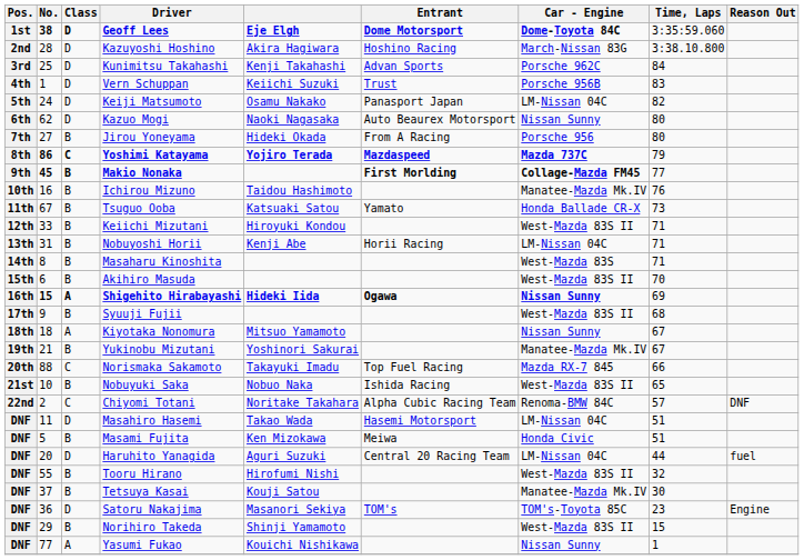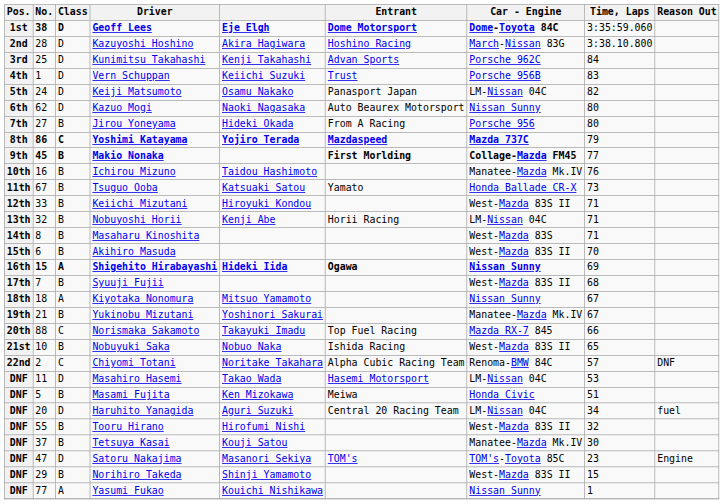 <table class="wikitable" style="font-size: 95%">
 <tr>
 <th>Pos.</th>
 <th>No.</th>
 <th>Class</th>
 <th>Driver</th>
 <th></th>
 <th>Entrant</th>
 <th>Car - Engine</th>
 <th>Time, Laps</th>
 <th>Reason Out</th>
 </tr>
 <tr>
 <th><strong>1st</strong></th>
 <td><strong>38</strong></td>
 <td><strong>D</strong></td>
 <td><strong> <a href='#'>Geoff Lees</a></strong></td>
 <td><strong> <a href='#'>Eje Elgh</a></strong></td>
 <td><strong><a href='#'>Dome Motorsport</a></strong></td>
 <td><strong><a href='#'>Dome</a>-<a href='#'>Toyota</a> 84C</strong></td>
 <td>3:35:59.060</td>
 <td></td>
 </tr>
 <tr>
 <th>2nd</th>
 <td>28</td>
 <td>D</td>
 <td> <a href='#'>Kazuyoshi Hoshino</a></td>
 <td> <a href='#'>Akira Hagiwara</a></td>
 <td><a href='#'>Hoshino Racing</a></td>
 <td><a href='#'>March</a>-<a href='#'>Nissan</a> 83G</td>
 <td>3:38.10.800</td>
 <td></td>
 </tr>
 <tr>
 <th>3rd</th>
 <td>25</td>
 <td>D</td>
 <td> <a href='#'>Kunimitsu Takahashi</a></td>
 <td> <a href='#'>Kenji Takahashi</a></td>
 <td><a href='#'>Advan Sports</a> </td>
 <td><a href='#'>Porsche 962C</a></td>
 <td>84</td>
 <td></td>
 </tr>
 <tr>
 <th>4th</th>
 <td>1</td>
 <td>D</td>
 <td> <a href='#'>Vern Schuppan</a></td>
 <td> <a href='#'>Keiichi Suzuki</a></td>
 <td><a href='#'>Trust</a> </td>
 <td><a href='#'>Porsche 956B</a></td>
 <td>83</td>
 <td></td>
 </tr>
 <tr>
 <th>5th</th>
 <td>24</td>
 <td>D</td>
 <td> <a href='#'>Keiji Matsumoto</a></td>
 <td> <a href='#'>Osamu Nakako</a></td>
 <td>Panasport Japan</td>
 <td>LM-<a href='#'>Nissan</a> 04C</td>
 <td>82</td>
 <td></td>
 </tr>
 <tr>
 <th>6th</th>
 <td>62</td>
 <td>D</td>
 <td> <a href='#'>Kazuo Mogi</a></td>
 <td> <a href='#'>Naoki Nagasaka</a></td>
 <td>Auto Beaurex Motorsport</td>
 <td><a href='#'>Nissan Sunny</a></td>
 <td>80</td>
 <td></td>
 </tr>
 <tr>
 <th>7th</th>
 <td>27</td>
 <td>B</td>
 <td> <a href='#'>Jirou Yoneyama</a></td>
 <td> <a href='#'>Hideki Okada</a></td>
 <td>From A Racing</td>
 <td><a href='#'>Porsche 956</a></td>
 <td>80</td>
 <td></td>
 </tr>
 <tr>
 <th><strong>8th</strong></th>
 <td><strong>86</strong></td>
 <td><strong>C</strong></td>
 <td><strong> <a href='#'>Yoshimi Katayama</a></strong></td>
 <td><strong> <a href='#'>Yojiro Terada</a></strong></td>
 <td><strong><a href='#'>Mazdaspeed</a></strong></td>
 <td><strong><a href='#'>Mazda 737C</a></strong></td>
 <td>79</td>
 <td></td>
 </tr>
 <tr>
 <th><strong>9th</strong></th>
 <td><strong>45</strong></td>
 <td><strong>B</strong></td>
 <td><strong> <a href='#'>Makio Nonaka</a></strong></td>
 <td></td>
 <td><strong>First Morlding</strong></td>
 <td><strong>Collage-<a href='#'>Mazda</a> FM45</strong></td>
 <td>77</td>
 <td></td>
 </tr>
 <tr>
 <th>10th</th>
 <td>16</td>
 <td>B</td>
 <td> <a href='#'>Ichirou Mizuno</a></td>
 <td> <a href='#'>Taidou Hashimoto</a></td>
 <td></td>
 <td>Manatee-<a href='#'>Mazda</a> Mk.IV</td>
 <td>76</td>
 <td></td>
 </tr>
 <tr>
 <th>11th</th>
 <td>67</td>
 <td>B</td>
 <td> <a href='#'>Tsuguo Ooba</a></td>
 <td> <a href='#'>Katsuaki Satou</a></td>
 <td>Yamato</td>
 <td><a href='#'>Honda Ballade CR-X</a></td>
 <td>73</td>
 <td></td>
 </tr>
 <tr>
 <th>12th</th>
 <td>33</td>
 <td>B</td>
 <td> <a href='#'>Keiichi Mizutani</a></td>
 <td> <a href='#'>Hiroyuki Kondou</a></td>
 <td></td>
 <td>West-<a href='#'>Mazda</a> 83S II</td>
 <td>71</td>
 <td></td>
 </tr>
 <tr>
 <th>13th</th>
-<td>31</td>
+<td>32</td>
 <td>B</td>
 <td> <a href='#'>Nobuyoshi Horii</a></td>
 <td> <a href='#'>Kenji Abe</a></td>
 <td>Horii Racing</td>
 <td>LM-<a href='#'>Nissan</a> 04C</td>
 <td>71</td>
 <td></td>
 </tr>
 <tr>
 <th>14th</th>
 <td>8</td>
 <td>B</td>
 <td> <a href='#'>Masaharu Kinoshita</a></td>
 <td></td>
 <td></td>
 <td>West-<a href='#'>Mazda</a> 83S</td>
 <td>71</td>
 <td></td>
 </tr>
 <tr>
 <th>15th</th>
 <td>6</td>
 <td>B</td>
 <td> <a href='#'>Akihiro Masuda</a></td>
 <td></td>
 <td></td>
 <td>West-<a href='#'>Mazda</a> 83S II</td>
 <td>70</td>
 <td></td>
 </tr>
 <tr>
 <th><strong>16th</strong></th>
 <td><strong>15</strong></td>
 <td><strong>A</strong></td>
 <td><strong> <a href='#'>Shigehito Hirabayashi</a></strong></td>
 <td><strong> <a href='#'>Hideki Iida</a></strong></td>
 <td><strong>Ogawa</strong></td>
 <td><strong><a href='#'>Nissan Sunny</a></strong></td>
 <td>69</td>
 <td></td>
 </tr>
 <tr>
 <th>17th</th>
-<td>9</td>
+<td>7</td>
 <td>B</td>
 <td> <a href='#'>Syuuji Fujii</a></td>
 <td></td>
 <td></td>
 <td>West-<a href='#'>Mazda</a> 83S II</td>
 <td>68</td>
 <td></td>
 </tr>
 <tr>
 <th>18th</th>
 <td>18</td>
 <td>A</td>
 <td> <a href='#'>Kiyotaka Nonomura</a></td>
 <td> <a href='#'>Mitsuo Yamamoto</a></td>
 <td></td>
 <td><a href='#'>Nissan Sunny</a></td>
 <td>67</td>
 <td></td>
 </tr>
 <tr>
 <th>19th</th>
 <td>21</td>
 <td>B</td>
 <td> <a href='#'>Yukinobu Mizutani</a></td>
 <td> <a href='#'>Yoshinori Sakurai</a></td>
 <td></td>
 <td>Manatee-<a href='#'>Mazda</a> Mk.IV</td>
 <td>67</td>
 <td></td>
 </tr>
 <tr>
 <th>20th</th>
 <td>88</td>
 <td>C</td>
 <td> <a href='#'>Norismaka Sakamoto</a></td>
 <td> <a href='#'>Takayuki Imadu</a></td>
 <td>Top Fuel Racing</td>
 <td><a href='#'>Mazda RX-7</a> 845</td>
 <td>66</td>
 <td></td>
 </tr>
 <tr>
 <th>21st</th>
 <td>10</td>
 <td>B</td>
 <td> <a href='#'>Nobuyuki Saka</a></td>
 <td> <a href='#'>Nobuo Naka</a></td>
 <td>Ishida Racing</td>
 <td>West-<a href='#'>Mazda</a> 83S II</td>
 <td>65</td>
 <td></td>
 </tr>
 <tr>
 <th>22nd</th>
 <td>2</td>
 <td>C</td>
 <td> <a href='#'>Chiyomi Totani</a></td>
 <td> <a href='#'>Noritake Takahara</a></td>
 <td>Alpha Cubic Racing Team</td>
 <td>Renoma-<a href='#'>BMW</a> 84C</td>
 <td>57</td>
 <td>DNF</td>
 </tr>
 <tr>
 <th>DNF</th>
 <td>11</td>
 <td>D</td>
 <td> <a href='#'>Masahiro Hasemi</a></td>
 <td> <a href='#'>Takao Wada</a></td>
 <td><a href='#'>Hasemi Motorsport</a></td>
 <td>LM-<a href='#'>Nissan</a> 04C</td>
-<td>51</td>
+<td>53</td>
 <td></td>
 </tr>
 <tr>
 <th>DNF</th>
 <td>5</td>
 <td>B</td>
 <td> <a href='#'>Masami Fujita</a></td>
 <td> <a href='#'>Ken Mizokawa</a></td>
 <td>Meiwa</td>
 <td><a href='#'>Honda Civic</a></td>
 <td>51</td>
 <td></td>
 </tr>
 <tr>
 <th>DNF</th>
 <td>20</td>
 <td>D</td>
 <td> <a href='#'>Haruhito Yanagida</a></td>
 <td> <a href='#'>Aguri Suzuki</a></td>
 <td>Central 20 Racing Team</td>
 <td>LM-<a href='#'>Nissan</a> 04C</td>
-<td>44</td>
+<td>34</td>
 <td>fuel</td>
 </tr>
 <tr>
 <th>DNF</th>
 <td>55</td>
 <td>B</td>
 <td> <a href='#'>Tooru Hirano</a></td>
 <td> <a href='#'>Hirofumi Nishi</a></td>
 <td></td>
 <td>West-<a href='#'>Mazda</a> 83S II</td>
 <td>32</td>
 <td></td>
 </tr>
 <tr>
 <th>DNF</th>
 <td>37</td>
 <td>B</td>
 <td> <a href='#'>Tetsuya Kasai</a></td>
 <td> <a href='#'>Kouji Satou</a></td>
 <td></td>
 <td>Manatee-<a href='#'>Mazda</a> Mk.IV</td>
 <td>30</td>
 <td></td>
 </tr>
 <tr>
 <th>DNF</th>
-<td>36</td>
+<td>47</td>
 <td>D</td>
 <td> <a href='#'>Satoru Nakajima</a></td>
 <td> <a href='#'>Masanori Sekiya</a></td>
 <td><a href='#'>TOM's</a></td>
 <td><a href='#'>TOM's</a>-<a href='#'>Toyota</a> 85C</td>
 <td>23</td>
 <td>Engine</td>
 </tr>
 <tr>
 <th>DNF</th>
 <td>29</td>
 <td>B</td>
 <td> <a href='#'>Norihiro Takeda</a></td>
 <td> <a href='#'>Shinji Yamamoto</a></td>
 <td></td>
 <td>West-<a href='#'>Mazda</a> 83S II</td>
 <td>15</td>
 <td></td>
 </tr>
 <tr>
 <th>DNF</th>
 <td>77</td>
 <td>A</td>
 <td> <a href='#'>Yasumi Fukao</a></td>
 <td> <a href='#'>Kouichi Nishikawa</a></td>
 <td></td>
 <td><a href='#'>Nissan Sunny</a></td>
 <td>1</td>
 <td></td>
 </tr>
 <tr>
 </tr>
 </table>
